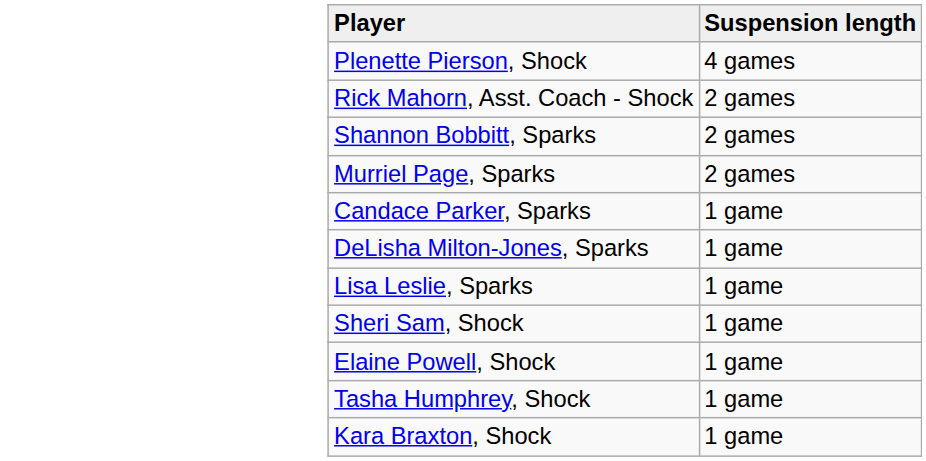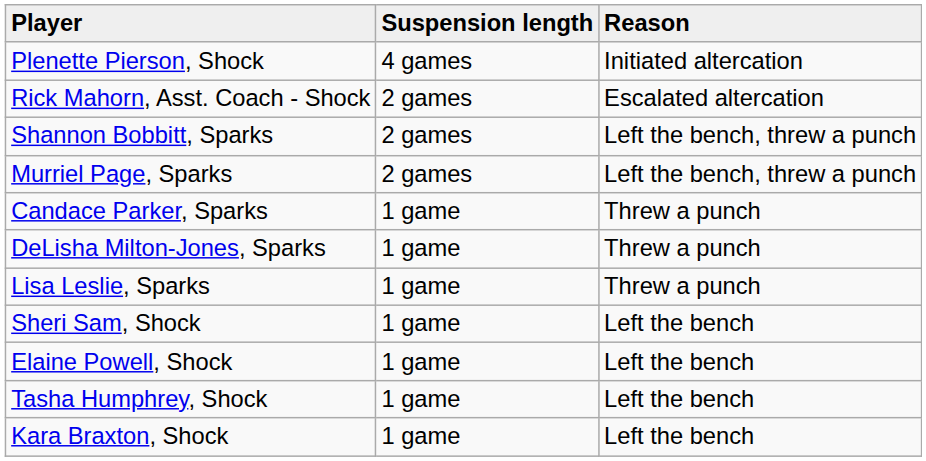 <table class="wikitable" style="float:right; margin:0 0 0.5em 1em;">
 <tr bgcolor="#efefef">
 <td><strong>Player</strong></td>
 <td align=center><strong>Suspension length</strong></td>
+<td><strong>Reason</strong></td>
 </tr>
 <tr>
 <td><a href='#'>Plenette Pierson</a>, Shock</td>
 <td>4 games</td>
+<td>Initiated altercation</td>
 </tr>
 <tr>
 <td><a href='#'>Rick Mahorn</a>, Asst. Coach - Shock</td>
 <td>2 games</td>
+<td>Escalated altercation</td>
 </tr>
 <tr>
 <td><a href='#'>Shannon Bobbitt</a>, Sparks</td>
 <td>2 games</td>
+<td>Left the bench, threw a punch</td>
 </tr>
 <tr>
 <td><a href='#'>Murriel Page</a>, Sparks</td>
 <td>2 games</td>
+<td>Left the bench, threw a punch</td>
 </tr>
 <tr>
 <td><a href='#'>Candace Parker</a>, Sparks</td>
 <td>1 game</td>
+<td>Threw a punch</td>
 </tr>
 <tr>
 <td><a href='#'>DeLisha Milton-Jones</a>, Sparks</td>
 <td>1 game</td>
+<td>Threw a punch</td>
 </tr>
 <tr>
 <td><a href='#'>Lisa Leslie</a>, Sparks</td>
 <td>1 game</td>
+<td>Threw a punch</td>
 </tr>
 <tr>
 <td><a href='#'>Sheri Sam</a>, Shock</td>
 <td>1 game</td>
+<td>Left the bench</td>
 </tr>
 <tr>
 <td><a href='#'>Elaine Powell</a>, Shock</td>
 <td>1 game</td>
+<td>Left the bench</td>
 </tr>
 <tr>
 <td><a href='#'>Tasha Humphrey</a>, Shock</td>
 <td>1 game</td>
+<td>Left the bench</td>
 </tr>
 <tr>
 <td><a href='#'>Kara Braxton</a>, Shock</td>
 <td>1 game</td>
+<td>Left the bench</td>
 </tr>
 </table>
